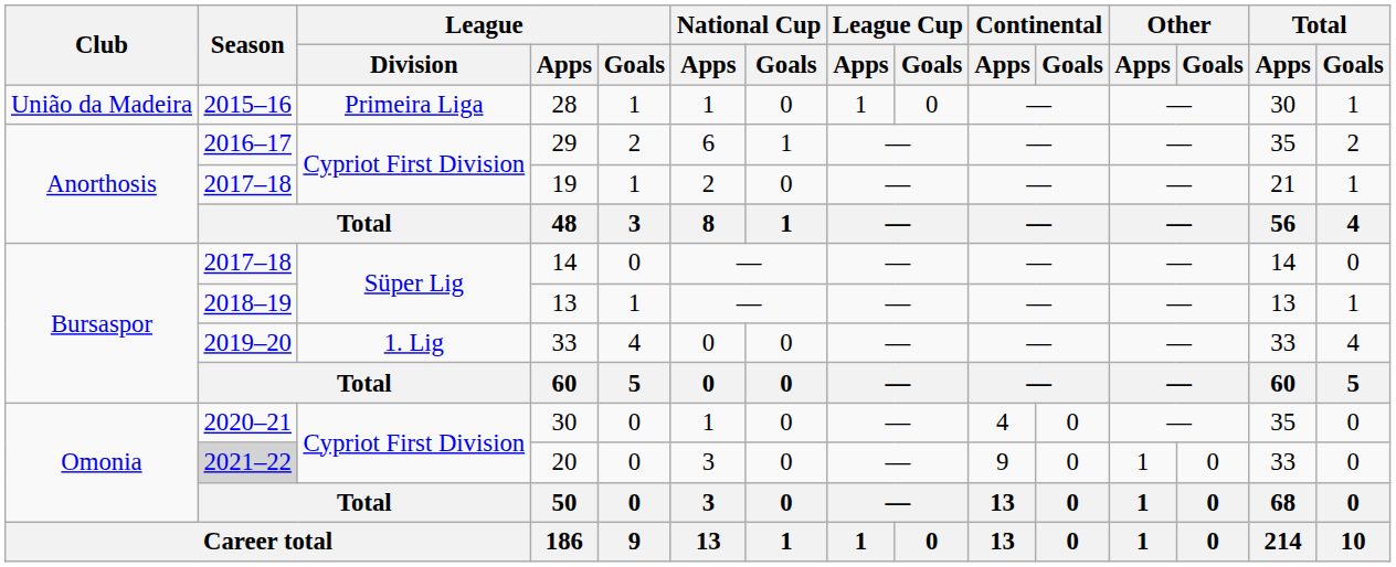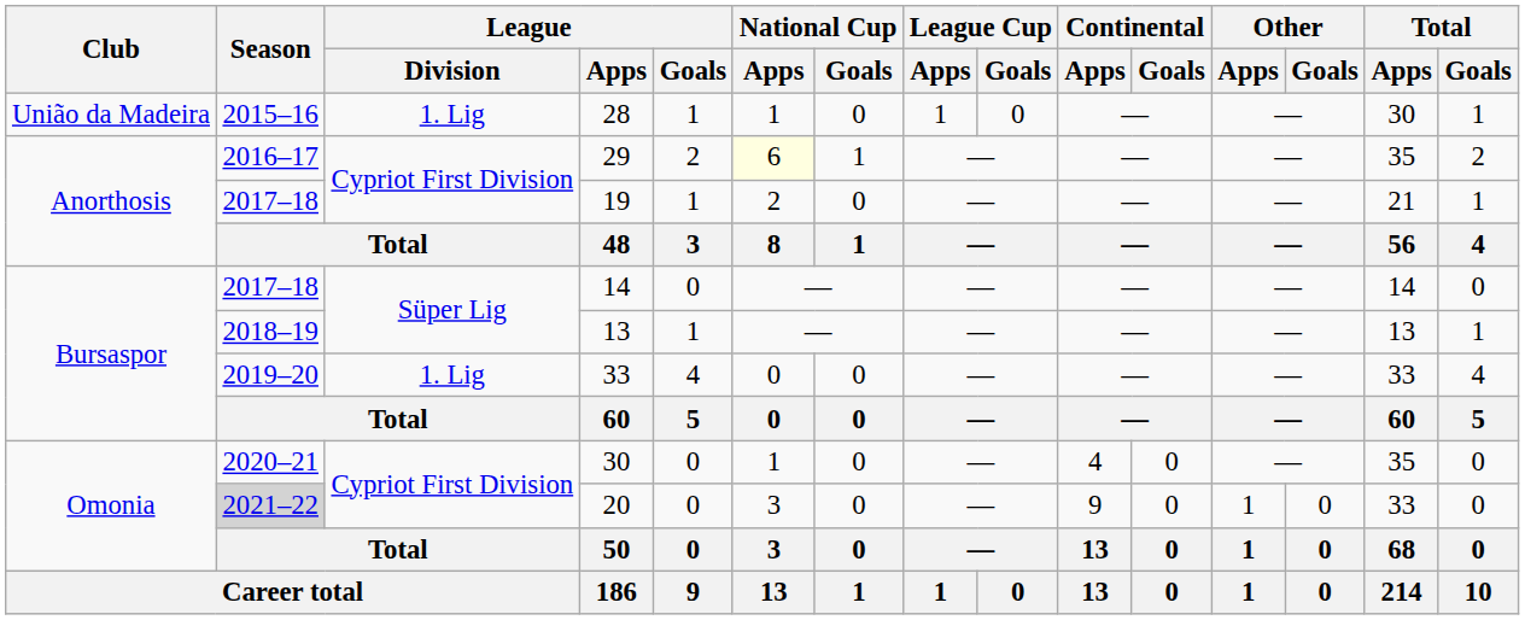 <table class="wikitable" style="text-align:center">
 <tr>
 <th rowspan=2>Club</th>
 <th rowspan=2>Season</th>
 <th colspan=3>League</th>
 <th colspan=2>National Cup</th>
 <th colspan=2>League Cup</th>
 <th colspan=2>Continental</th>
 <th colspan=2>Other</th>
 <th colspan=2>Total</th>
 </tr>
 <tr>
 <th>Division</th>
 <th>Apps</th>
 <th>Goals</th>
 <th>Apps</th>
 <th>Goals</th>
 <th>Apps</th>
 <th>Goals</th>
 <th>Apps</th>
 <th>Goals</th>
 <th>Apps</th>
 <th>Goals</th>
 <th>Apps</th>
 <th>Goals</th>
 </tr>
 <tr>
 <td><a href='#'>União da Madeira</a></td>
 <td><a href='#'>2015–16</a></td>
-<td><a href='#'>Primeira Liga</a></td>
+<td><a href='#'>1. Lig</a></td>
 <td>28</td>
 <td>1</td>
 <td>1</td>
 <td>0</td>
 <td>1</td>
 <td>0</td>
 <td colspan="2">—</td>
 <td colspan="2">—</td>
 <td>30</td>
 <td>1</td>
 </tr>
 <tr>
 <td rowspan=3><a href='#'>Anorthosis</a></td>
 <td><a href='#'>2016–17</a></td>
 <td rowspan=2><a href='#'>Cypriot First Division</a></td>
 <td>29</td>
 <td>2</td>
-<td>6</td>
+<td style="background: lightyellow;">6</td>
 <td>1</td>
 <td colspan="2">—</td>
 <td colspan="2">—</td>
 <td colspan="2">—</td>
 <td>35</td>
 <td>2</td>
 </tr>
 <tr>
 <td><a href='#'>2017–18</a></td>
 <td>19</td>
 <td>1</td>
 <td>2</td>
 <td>0</td>
 <td colspan="2">—</td>
 <td colspan="2">—</td>
 <td colspan="2">—</td>
 <td>21</td>
 <td>1</td>
 </tr>
 <tr>
 <th colspan="2">Total</th>
 <th>48</th>
 <th>3</th>
 <th>8</th>
 <th>1</th>
 <th colspan="2">—</th>
 <th colspan="2">—</th>
 <th colspan="2">—</th>
 <th>56</th>
 <th>4</th>
 </tr>
 <tr>
 <td rowspan=4><a href='#'>Bursaspor</a></td>
 <td><a href='#'>2017–18</a></td>
 <td rowspan=2><a href='#'>Süper Lig</a></td>
 <td>14</td>
 <td>0</td>
 <td colspan="2">—</td>
 <td colspan="2">—</td>
 <td colspan="2">—</td>
 <td colspan="2">—</td>
 <td>14</td>
 <td>0</td>
 </tr>
 <tr>
 <td><a href='#'>2018–19</a></td>
 <td>13</td>
 <td>1</td>
 <td colspan="2">—</td>
 <td colspan="2">—</td>
 <td colspan="2">—</td>
 <td colspan="2">—</td>
 <td>13</td>
 <td>1</td>
 </tr>
 <tr>
 <td><a href='#'>2019–20</a></td>
 <td><a href='#'>1. Lig</a></td>
 <td>33</td>
 <td>4</td>
 <td>0</td>
 <td>0</td>
 <td colspan="2">—</td>
 <td colspan="2">—</td>
 <td colspan="2">—</td>
 <td>33</td>
 <td>4</td>
 </tr>
 <tr>
 <th colspan="2">Total</th>
 <th>60</th>
 <th>5</th>
 <th>0</th>
 <th>0</th>
 <th colspan="2">—</th>
 <th colspan="2">—</th>
 <th colspan="2">—</th>
 <th>60</th>
 <th>5</th>
 </tr>
 <tr>
 <td rowspan="3"><a href='#'>Omonia</a></td>
 <td><a href='#'>2020–21</a></td>
 <td rowspan="2"><a href='#'>Cypriot First Division</a></td>
 <td>30</td>
 <td>0</td>
 <td>1</td>
 <td>0</td>
 <td colspan="2">—</td>
 <td>4</td>
 <td>0</td>
 <td colspan="2">—</td>
 <td>35</td>
 <td>0</td>
 </tr>
 <tr>
 <td style="background: lightgrey;"><a href='#'>2021–22</a></td>
 <td>20</td>
 <td>0</td>
 <td>3</td>
 <td>0</td>
 <td colspan="2">—</td>
 <td>9</td>
 <td>0</td>
 <td>1</td>
 <td>0</td>
 <td>33</td>
 <td>0</td>
 </tr>
 <tr>
 <th colspan="2">Total</th>
 <th>50</th>
 <th>0</th>
 <th>3</th>
 <th>0</th>
 <th colspan="2">—</th>
 <th>13</th>
 <th>0</th>
 <th>1</th>
 <th>0</th>
 <th>68</th>
 <th>0</th>
 </tr>
 <tr>
 <th colspan="3">Career total</th>
 <th>186</th>
 <th>9</th>
 <th>13</th>
 <th>1</th>
 <th>1</th>
 <th>0</th>
 <th>13</th>
 <th>0</th>
 <th>1</th>
 <th>0</th>
 <th>214</th>
 <th>10</th>
 </tr>
 </table>
